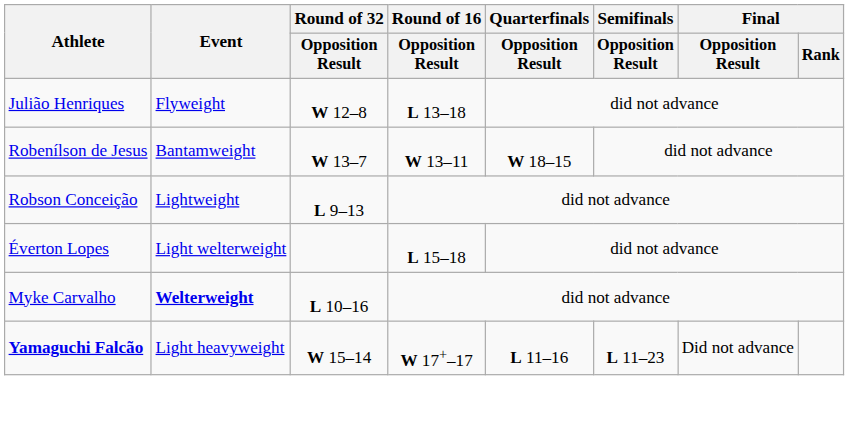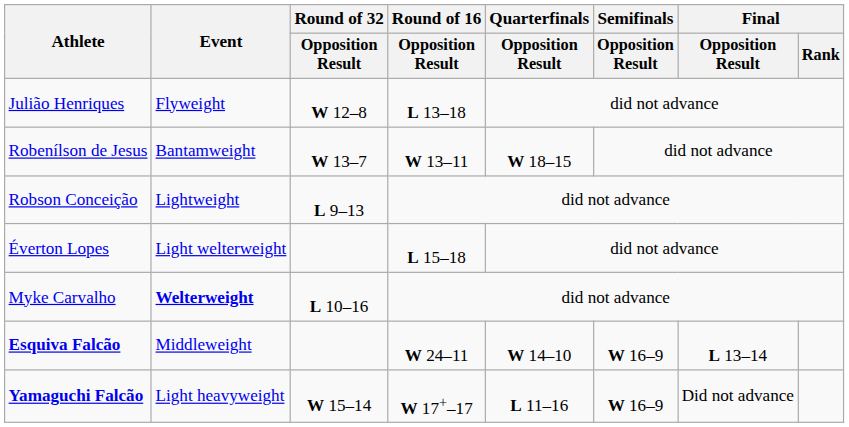 <table class="wikitable" style="font-size:90%">
 <tr>
 <th rowspan="2">Athlete</th>
 <th rowspan="2">Event</th>
 <th>Round of 32</th>
 <th>Round of 16</th>
 <th>Quarterfinals</th>
 <th>Semifinals</th>
 <th colspan=2>Final</th>
 </tr>
 <tr style="font-size:95%">
 <th>Opposition<br>Result</th>
 <th>Opposition<br>Result</th>
 <th>Opposition<br>Result</th>
 <th>Opposition<br>Result</th>
 <th>Opposition<br>Result</th>
 <th>Rank</th>
 </tr>
 <tr align=center>
 <td align=left><a href='#'>Julião Henriques</a></td>
 <td align=left><a href='#'>Flyweight</a></td>
 <td><br><strong>W</strong> 12–8</td>
 <td><br><strong>L</strong> 13–18</td>
 <td colspan=4>did not advance</td>
 </tr>
 <tr align=center>
 <td align=left><a href='#'>Robenílson de Jesus</a></td>
 <td align=left><a href='#'>Bantamweight</a></td>
 <td><br><strong>W</strong> 13–7</td>
 <td><br><strong>W</strong> 13–11</td>
 <td><br><strong>W</strong> 18–15</td>
 <td colspan=3>did not advance</td>
 </tr>
 <tr align=center>
 <td align=left><a href='#'>Robson Conceição</a></td>
 <td align=left><a href='#'>Lightweight</a></td>
 <td><br><strong>L</strong> 9–13</td>
 <td colspan=5>did not advance</td>
 </tr>
 <tr align=center>
 <td align=left><a href='#'>Éverton Lopes</a></td>
 <td align=left><a href='#'>Light welterweight</a></td>
 <td></td>
 <td><br><strong>L</strong> 15–18</td>
 <td colspan=4>did not advance</td>
 </tr>
 <tr align=center>
 <td align=left><a href='#'>Myke Carvalho</a></td>
 <td align=left><strong><a href='#'>Welterweight</a></strong></td>
 <td><br><strong>L</strong> 10–16</td>
 <td colspan=5>did not advance</td>
 </tr>
 <tr align=center>
+<td align=left><strong><a href='#'>Esquiva Falcão</a></strong></td>
+<td align=left><a href='#'>Middleweight</a></td>
+<td></td>
+<td><br><strong>W</strong> 24–11</td>
+<td><br><strong>W</strong> 14–10</td>
+<td><br><strong>W</strong> 16–9</td>
+<td><br><strong>L</strong> 13–14</td>
+<td></td>
+</tr>
+<tr align=center>
 <td align=left><strong><a href='#'>Yamaguchi Falcão</a></strong></td>
 <td align=left><a href='#'>Light heavyweight</a></td>
 <td><br><strong>W</strong> 15–14</td>
 <td><br><strong>W</strong> 17<sup>+</sup>–17 </td>
 <td><br><strong>L</strong> 11–16</td>
-<td><br><strong>L</strong> 11–23</td>
+<td><br><strong>W</strong> 16–9</td>
 <td>Did not advance</td>
 <td></td>
 </tr>
 </table>
